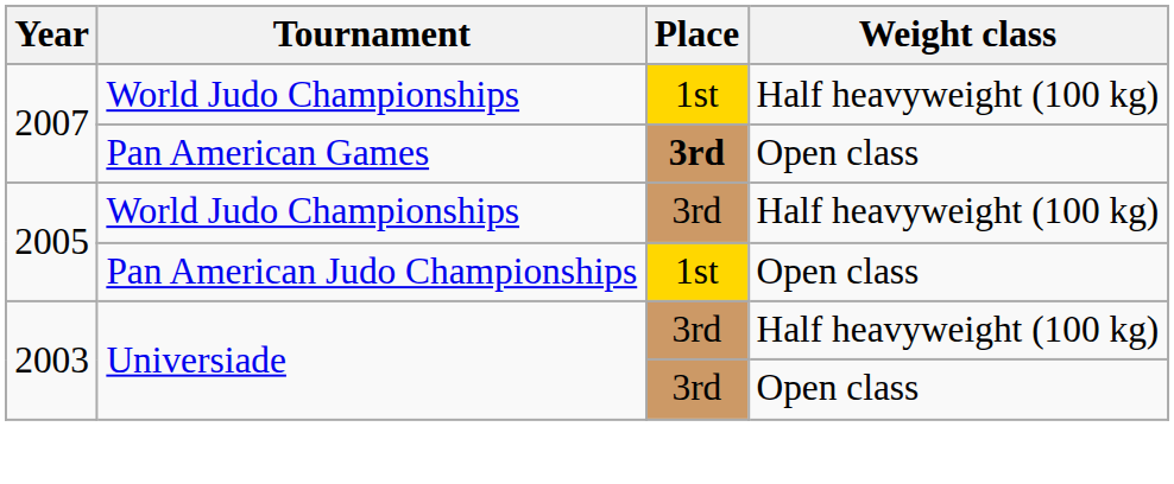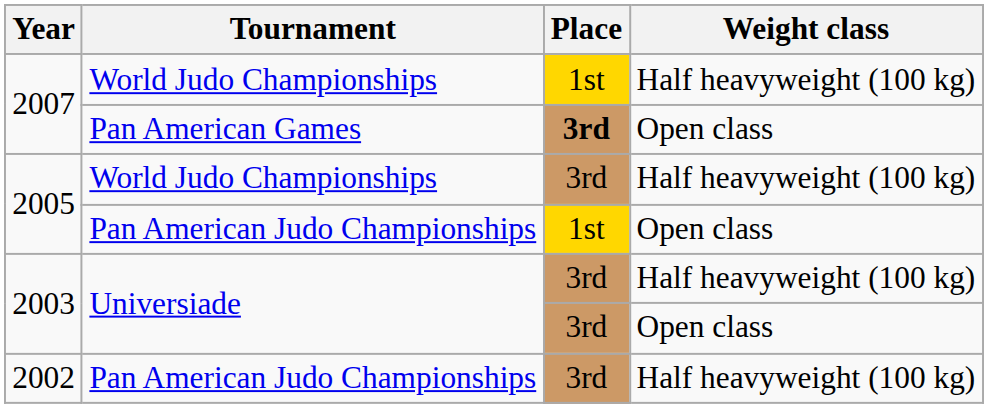 <table class=wikitable>
 <tr>
 <th>Year</th>
 <th>Tournament</th>
 <th>Place</th>
 <th>Weight class</th>
 </tr>
 <tr>
 <td rowspan=2>2007</td>
 <td><a href='#'>World Judo Championships</a></td>
 <td bgcolor="gold" align="center">1st</td>
 <td>Half heavyweight (100 kg)</td>
 </tr>
 <tr>
 <td><a href='#'>Pan American Games</a></td>
 <td bgcolor="cc9966" align="center"><strong>3rd</strong></td>
 <td>Open class</td>
 </tr>
 <tr>
 <td rowspan=2>2005</td>
 <td><a href='#'>World Judo Championships</a></td>
 <td bgcolor="cc9966" align="center">3rd</td>
 <td>Half heavyweight (100 kg)</td>
 </tr>
 <tr>
 <td><a href='#'>Pan American Judo Championships</a></td>
 <td bgcolor="gold" align="center">1st</td>
 <td>Open class</td>
 </tr>
 <tr>
 <td rowspan=2>2003</td>
 <td rowspan=2><a href='#'>Universiade</a></td>
 <td bgcolor="cc9966" align="center">3rd</td>
 <td>Half heavyweight (100 kg)</td>
 </tr>
 <tr>
 <td bgcolor="cc9966" align="center">3rd</td>
 <td>Open class</td>
 </tr>
+<tr>
+<td>2002</td>
+<td><a href='#'>Pan American Judo Championships</a></td>
+<td bgcolor="cc9966" align="center">3rd</td>
+<td>Half heavyweight (100 kg)</td>
+</tr>
 </table>
